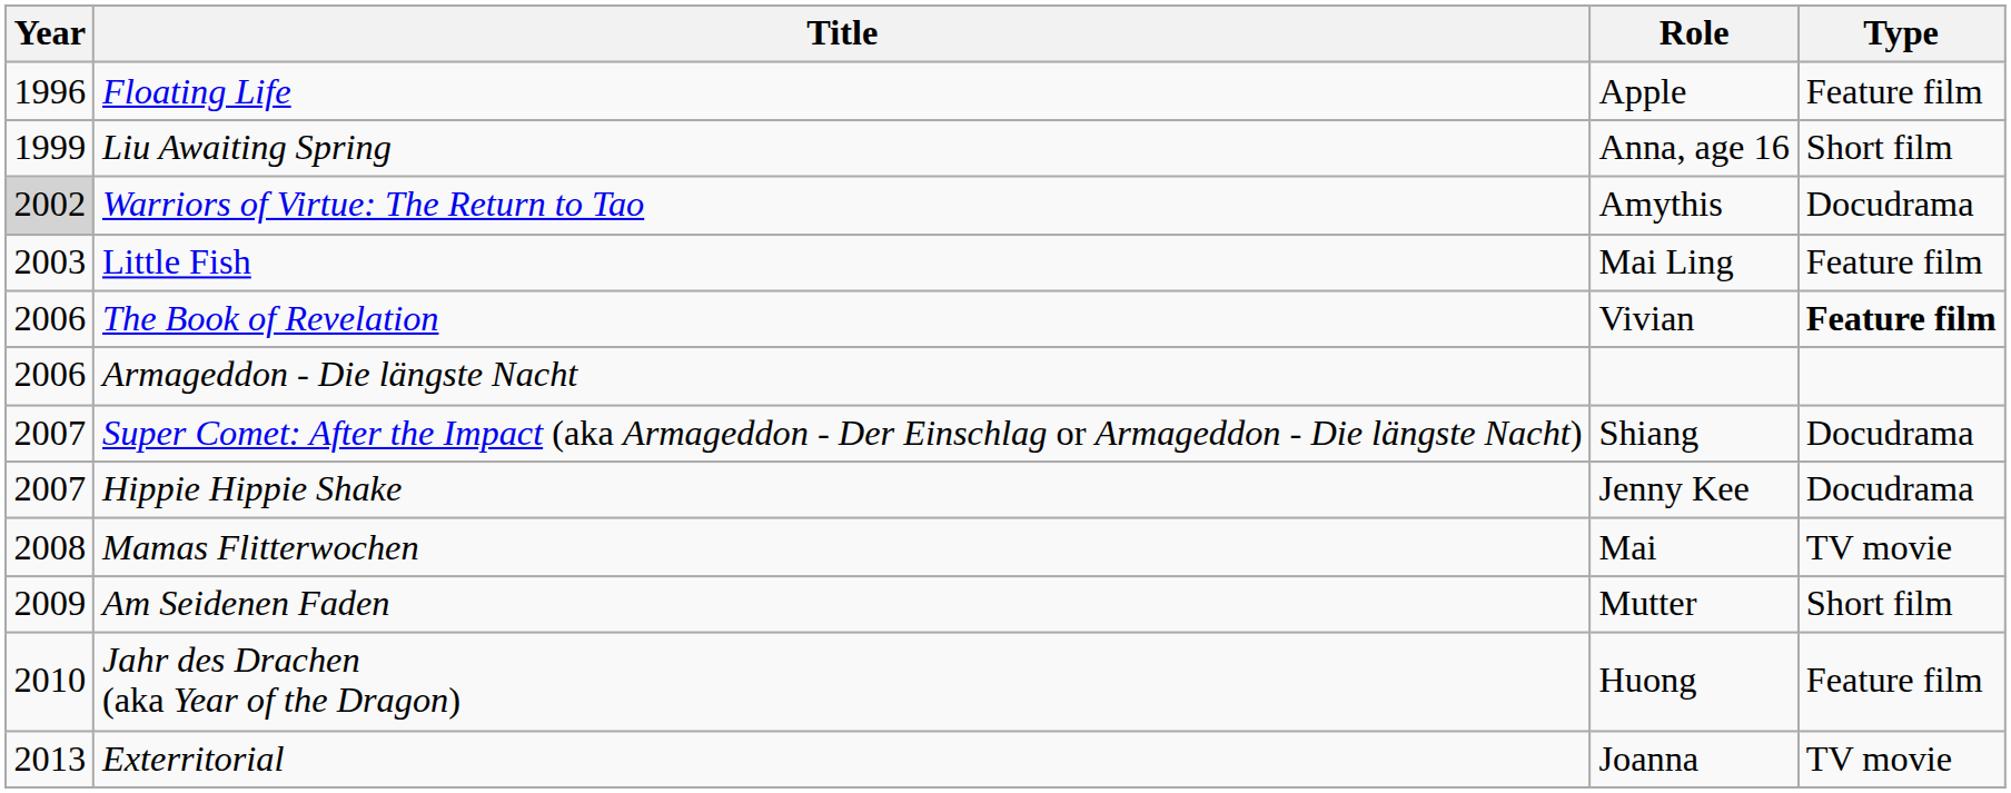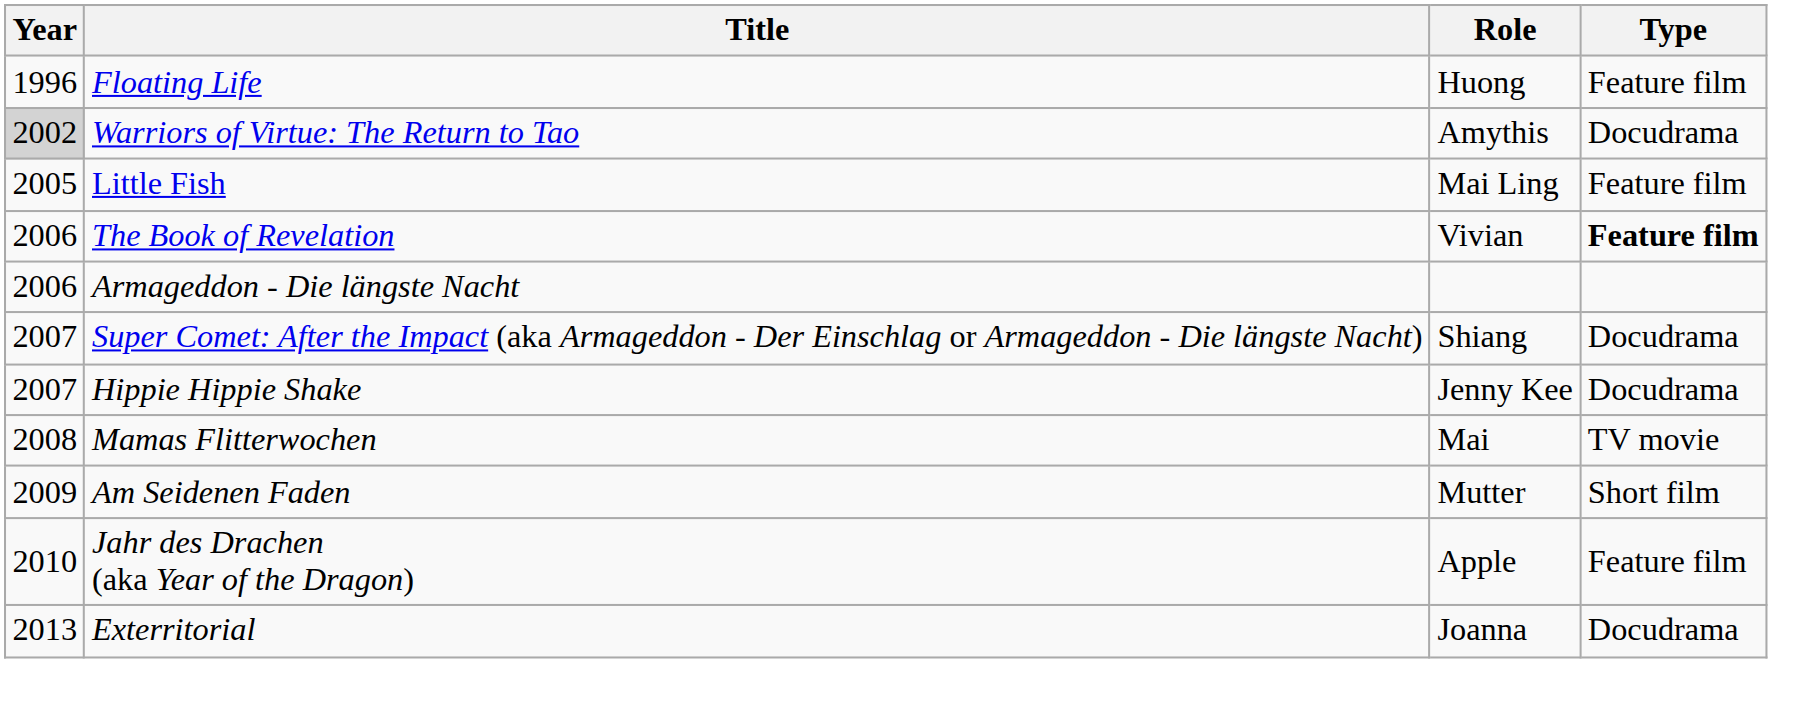 <table class=wikitable>
 <tr>
 <th>Year</th>
 <th>Title</th>
 <th>Role</th>
 <th>Type</th>
 </tr>
 <tr>
 <td>1996</td>
 <td><em><a href='#'>Floating Life</a></em></td>
-<td>Apple</td>
+<td>Huong</td>
 <td>Feature film</td>
-</tr>
-<tr>
-<td>1999</td>
-<td><em>Liu Awaiting Spring</em></td>
-<td>Anna, age 16</td>
-<td>Short film</td>
 </tr>
 <tr>
 <td style="background: lightgrey;">2002</td>
 <td><em><a href='#'>Warriors of Virtue: The Return to Tao</a></em></td>
 <td>Amythis</td>
 <td>Docudrama</td>
 </tr>
 <tr>
-<td>2003</td>
+<td>2005</td>
 <td><em><a href='#'></em>Little Fish<em></a></em></td>
 <td>Mai Ling</td>
 <td>Feature film</td>
 </tr>
 <tr>
 <td>2006</td>
 <td><em><a href='#'>The Book of Revelation</a></em></td>
 <td>Vivian</td>
 <td><strong>Feature film</strong></td>
 </tr>
 <tr>
 <td>2006</td>
 <td><em>Armageddon - Die längste Nacht</em></td>
 <td></td>
 <td></td>
 </tr>
 <tr>
 <td>2007</td>
 <td><em><a href='#'>Super Comet: After the Impact</a></em> (aka <em>Armageddon - Der Einschlag</em> or <em>Armageddon - Die längste Nacht</em>)</td>
 <td>Shiang</td>
 <td>Docudrama</td>
 </tr>
 <tr>
 <td>2007</td>
 <td><em>Hippie Hippie Shake</em></td>
 <td>Jenny Kee</td>
 <td>Docudrama</td>
 </tr>
 <tr>
 <td>2008</td>
 <td><em>Mamas Flitterwochen</em></td>
 <td>Mai</td>
 <td>TV movie</td>
 </tr>
 <tr>
 <td>2009</td>
 <td><em>Am Seidenen Faden</em></td>
 <td>Mutter</td>
 <td>Short film</td>
 </tr>
 <tr>
 <td>2010</td>
 <td><em>Jahr des Drachen</em><br>(aka <em>Year of the Dragon</em>)</td>
-<td>Huong</td>
+<td>Apple</td>
 <td>Feature film</td>
 </tr>
 <tr>
 <td>2013</td>
 <td><em>Exterritorial</em></td>
 <td>Joanna</td>
-<td>TV movie</td>
+<td>Docudrama</td>
 </tr>
 </table>
